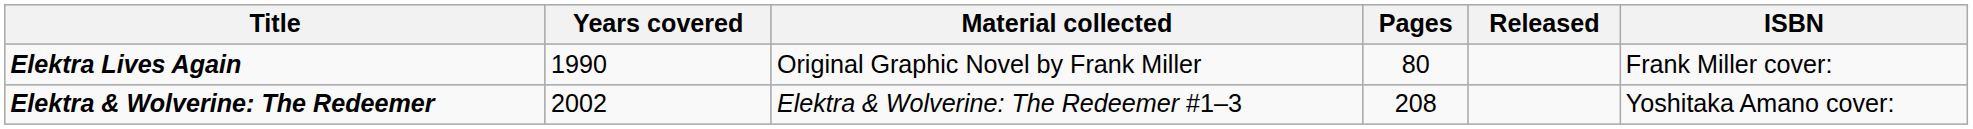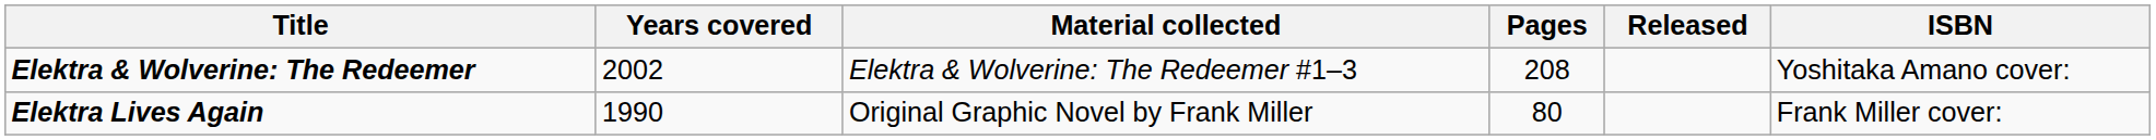 <table class="wikitable sortable" width=99%>
 <tr>
 <th>Title</th>
 <th>Years covered</th>
 <th class="unsortable">Material collected</th>
 <th>Pages</th>
 <th>Released</th>
 <th class="unsortable">ISBN</th>
 </tr>
 <tr>
+<td><strong><em>Elektra & Wolverine: The Redeemer</em></strong></td>
+<td>2002</td>
+<td><em>Elektra & Wolverine: The Redeemer</em> #1–3</td>
+<td style="text-align: center;">208</td>
+<td></td>
+<td>Yoshitaka Amano cover: </td>
+</tr>
+<tr>
 <td><strong><em>Elektra Lives Again</em></strong></td>
 <td>1990</td>
 <td>Original Graphic Novel by Frank Miller</td>
 <td style="text-align: center;">80</td>
 <td></td>
 <td>Frank Miller cover: </td>
 </tr>
-<tr>
-<td><strong><em>Elektra & Wolverine: The Redeemer</em></strong></td>
-<td>2002</td>
-<td><em>Elektra & Wolverine: The Redeemer</em> #1–3</td>
-<td style="text-align: center;">208</td>
-<td></td>
-<td>Yoshitaka Amano cover: </td>
-</tr>
 </table>
